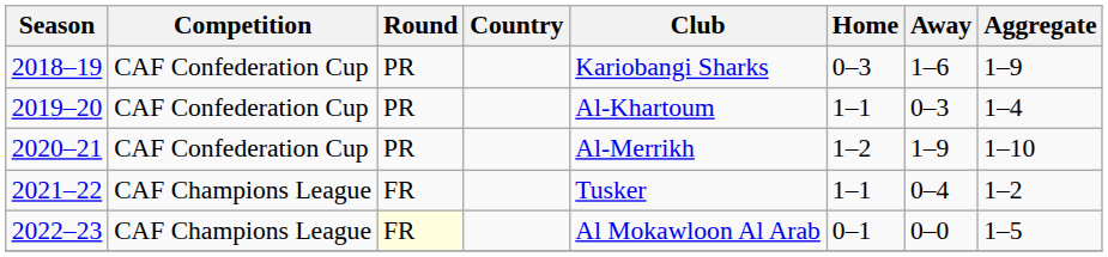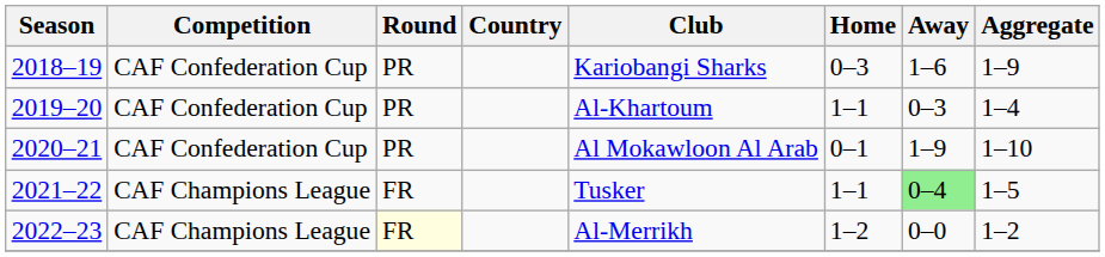 <table class=wikitable>
 <tr>
 <th>Season</th>
 <th>Competition</th>
 <th>Round</th>
 <th>Country</th>
 <th>Club</th>
 <th>Home</th>
 <th>Away</th>
 <th>Aggregate</th>
 </tr>
 <tr>
 <td rowspan=1><a href='#'>2018–19</a></td>
 <td rowspan=1>CAF Confederation Cup</td>
 <td>PR</td>
 <td></td>
 <td><a href='#'>Kariobangi Sharks</a></td>
 <td>0–3</td>
 <td>1–6</td>
 <td>1–9</td>
 </tr>
 <tr>
 <td rowspan=1><a href='#'>2019–20</a></td>
 <td rowspan=1>CAF Confederation Cup</td>
 <td>PR</td>
 <td></td>
 <td><a href='#'>Al-Khartoum</a></td>
 <td>1–1</td>
 <td>0–3</td>
 <td>1–4</td>
 </tr>
 <tr>
 <td rowspan=1><a href='#'>2020–21</a></td>
 <td rowspan=1>CAF Confederation Cup</td>
 <td>PR</td>
 <td></td>
-<td><a href='#'>Al-Merrikh</a></td>
-<td>1–2</td>
+<td><a href='#'>Al Mokawloon Al Arab</a></td>
+<td>0–1</td>
 <td>1–9</td>
 <td>1–10</td>
 </tr>
 <tr>
 <td rowspan=1><a href='#'>2021–22</a></td>
 <td rowspan=1>CAF Champions League</td>
 <td>FR</td>
 <td></td>
 <td><a href='#'>Tusker</a></td>
 <td>1–1</td>
-<td>0–4</td>
-<td>1–2</td>
+<td style="background: lightgreen;">0–4</td>
+<td>1–5</td>
 </tr>
 <tr>
 <td rowspan=1><a href='#'>2022–23</a></td>
 <td rowspan=1>CAF Champions League</td>
 <td style="background: lightyellow;">FR</td>
 <td></td>
-<td><a href='#'>Al Mokawloon Al Arab</a></td>
-<td>0–1</td>
+<td><a href='#'>Al-Merrikh</a></td>
+<td>1–2</td>
 <td>0–0</td>
-<td>1–5</td>
+<td>1–2</td>
 </tr>
 <tr>
 </tr>
 </table>
